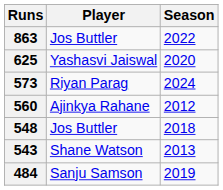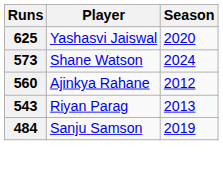 <table class="wikitable">
 <tr>
 <th>Runs</th>
 <th>Player</th>
 <th>Season</th>
-</tr>
-<tr>
-<th>863</th>
-<td><a href='#'>Jos Buttler</a></td>
-<td><a href='#'>2022</a></td>
 </tr>
 <tr>
 <th>625</th>
 <td><a href='#'>Yashasvi Jaiswal</a></td>
 <td><a href='#'>2020</a></td>
 </tr>
 <tr>
 <th>573</th>
-<td><a href='#'>Riyan Parag</a></td>
+<td><a href='#'>Shane Watson</a></td>
 <td><a href='#'>2024</a></td>
 </tr>
 <tr>
 <th>560</th>
 <td><a href='#'>Ajinkya Rahane</a></td>
 <td><a href='#'>2012</a></td>
 </tr>
 <tr>
-<th>548</th>
-<td><a href='#'>Jos Buttler</a></td>
-<td><a href='#'>2018</a></td>
-</tr>
-<tr>
 <th>543</th>
-<td><a href='#'>Shane Watson</a></td>
+<td><a href='#'>Riyan Parag</a></td>
 <td><a href='#'>2013</a></td>
 </tr>
 <tr>
 <th>484</th>
 <td><a href='#'>Sanju Samson</a></td>
 <td><a href='#'>2019</a></td>
 </tr>
 </table>
